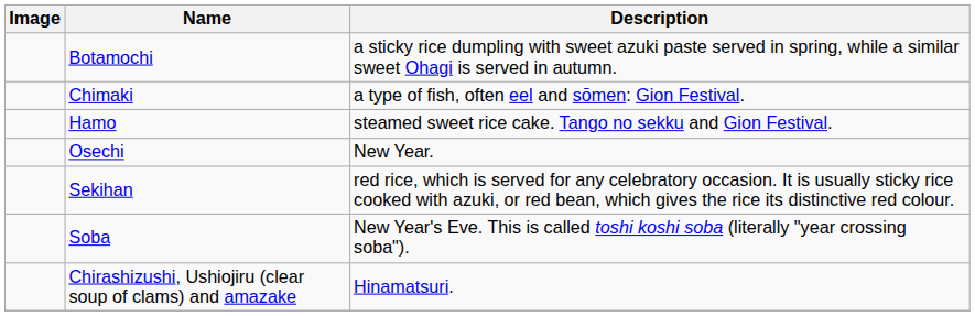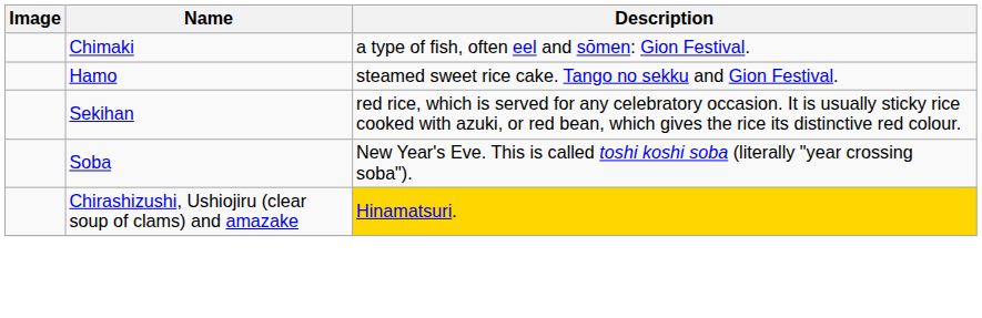 <table class="wikitable collapsible">
 <tr>
 <th>Image</th>
 <th>Name</th>
 <th>Description</th>
-</tr>
-<tr>
-<td></td>
-<td><a href='#'>Botamochi</a></td>
-<td>a sticky rice dumpling with sweet azuki paste served in spring, while a similar sweet <a href='#'>Ohagi</a> is served in autumn.</td>
 </tr>
 <tr>
 <td></td>
 <td><a href='#'>Chimaki</a></td>
 <td>a type of fish, often <a href='#'>eel</a> and <a href='#'>sōmen</a>: <a href='#'>Gion Festival</a>.</td>
 </tr>
 <tr>
 <td></td>
 <td><a href='#'>Hamo</a></td>
 <td>steamed sweet rice cake. <a href='#'>Tango no sekku</a> and <a href='#'>Gion Festival</a>.</td>
-</tr>
-<tr>
-<td></td>
-<td><a href='#'>Osechi</a></td>
-<td>New Year.</td>
 </tr>
 <tr>
 <td></td>
 <td><a href='#'>Sekihan</a></td>
 <td>red rice, which is served for any celebratory occasion. It is usually sticky rice cooked with azuki, or red bean, which gives the rice its distinctive red colour.</td>
 </tr>
 <tr>
 <td></td>
 <td><a href='#'>Soba</a></td>
 <td>New Year's Eve. This is called <em><a href='#'>toshi koshi soba</a></em> (literally "year crossing soba").</td>
 </tr>
 <tr>
 <td></td>
 <td><a href='#'>Chirashizushi</a>, Ushiojiru (clear soup of clams) and <a href='#'>amazake</a></td>
-<td><a href='#'>Hinamatsuri</a>.</td>
+<td style="background: gold;"><a href='#'>Hinamatsuri</a>.</td>
 </tr>
 <tr>
 </tr>
 </table>
